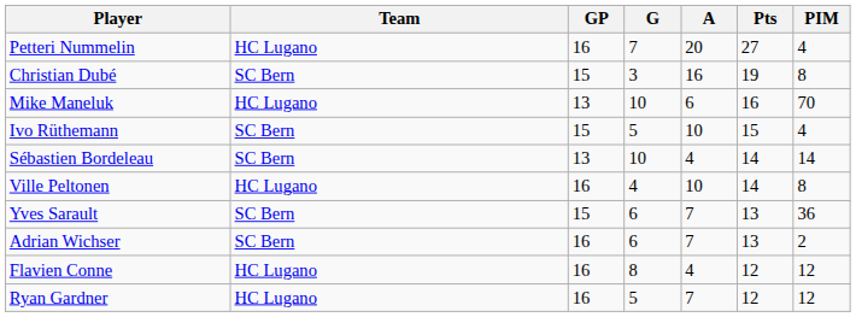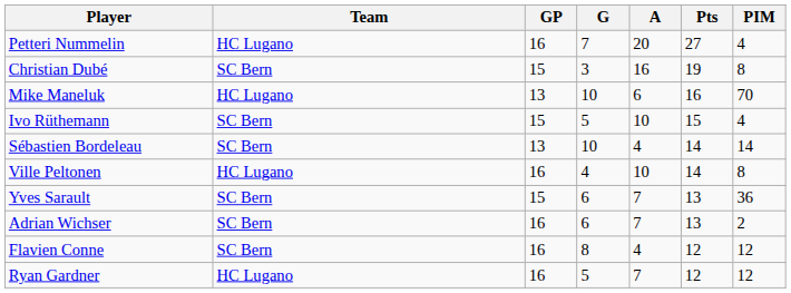 <table class="wikitable">
 <tr>
 <th bgcolor="#DDDDFF" width="20%">Player</th>
 <th bgcolor="#DDDDFF" width="30%">Team</th>
 <th bgcolor="#DDDDFF" width="5%">GP</th>
 <th bgcolor="#DDDDFF" width="5%">G</th>
 <th bgcolor="#DDDDFF" width="5%">A</th>
 <th bgcolor="#DDDDFF" width="5%">Pts</th>
 <th bgcolor="#DDDDFF" width="5%">PIM</th>
 </tr>
 <tr>
 <td><a href='#'>Petteri Nummelin</a></td>
 <td><a href='#'>HC Lugano</a></td>
 <td>16</td>
 <td>7</td>
 <td>20</td>
 <td>27</td>
 <td>4</td>
 </tr>
 <tr>
 <td><a href='#'>Christian Dubé</a></td>
 <td><a href='#'>SC Bern</a></td>
 <td>15</td>
 <td>3</td>
 <td>16</td>
 <td>19</td>
 <td>8</td>
 </tr>
 <tr>
 <td><a href='#'>Mike Maneluk</a></td>
 <td><a href='#'>HC Lugano</a></td>
 <td>13</td>
 <td>10</td>
 <td>6</td>
 <td>16</td>
 <td>70</td>
 </tr>
 <tr>
 <td><a href='#'>Ivo Rüthemann</a></td>
 <td><a href='#'>SC Bern</a></td>
 <td>15</td>
 <td>5</td>
 <td>10</td>
 <td>15</td>
 <td>4</td>
 </tr>
 <tr>
 <td><a href='#'>Sébastien Bordeleau</a></td>
 <td><a href='#'>SC Bern</a></td>
 <td>13</td>
 <td>10</td>
 <td>4</td>
 <td>14</td>
 <td>14</td>
 </tr>
 <tr>
 <td><a href='#'>Ville Peltonen</a></td>
 <td><a href='#'>HC Lugano</a></td>
 <td>16</td>
 <td>4</td>
 <td>10</td>
 <td>14</td>
 <td>8</td>
 </tr>
 <tr>
 <td><a href='#'>Yves Sarault</a></td>
 <td><a href='#'>SC Bern</a></td>
 <td>15</td>
 <td>6</td>
 <td>7</td>
 <td>13</td>
 <td>36</td>
 </tr>
 <tr>
 <td><a href='#'>Adrian Wichser</a></td>
 <td><a href='#'>SC Bern</a></td>
 <td>16</td>
 <td>6</td>
 <td>7</td>
 <td>13</td>
 <td>2</td>
 </tr>
 <tr>
 <td><a href='#'>Flavien Conne</a></td>
-<td><a href='#'>HC Lugano</a></td>
+<td><a href='#'>SC Bern</a></td>
 <td>16</td>
 <td>8</td>
 <td>4</td>
 <td>12</td>
 <td>12</td>
 </tr>
 <tr>
 <td><a href='#'>Ryan Gardner</a></td>
 <td><a href='#'>HC Lugano</a></td>
 <td>16</td>
 <td>5</td>
 <td>7</td>
 <td>12</td>
 <td>12</td>
 </tr>
 </table>
